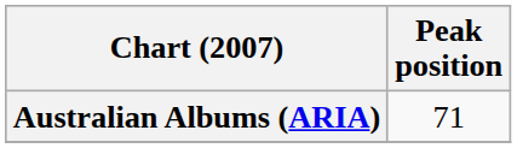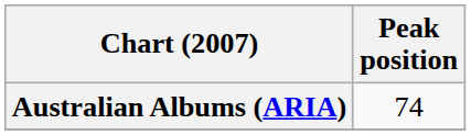 <table class="wikitable sortable plainrowheaders" style="text-align:center;">
 <tr>
 <th scope="col">Chart (2007)</th>
 <th scope="col">Peak<br>position</th>
 </tr>
 <tr>
 <th scope="row">Australian Albums (<a href='#'>ARIA</a>)</th>
-<td>71</td>
+<td>74</td>
 </tr>
 <tr>
 </tr>
 <tr>
 </tr>
 <tr>
 </tr>
 </table>
